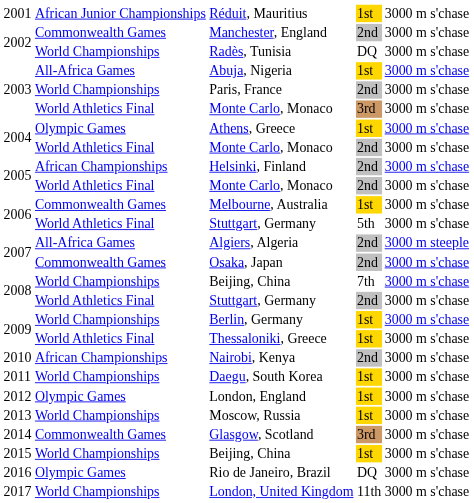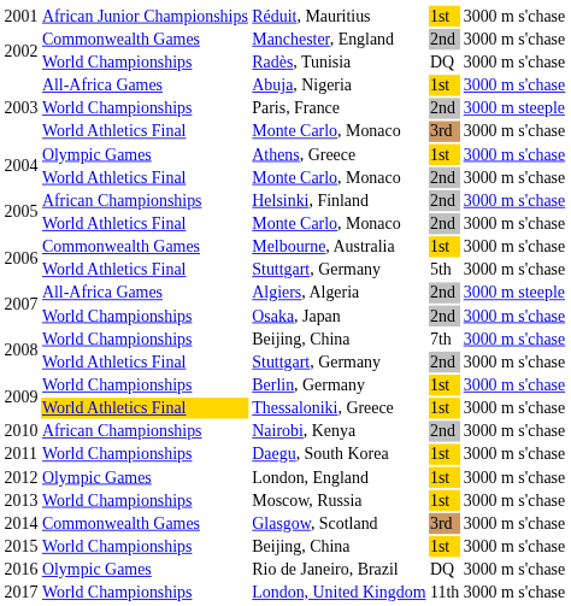 <table>
 <tr>
 <td>2001</td>
 <td><a href='#'>African Junior Championships</a></td>
 <td><a href='#'>Réduit</a>, Mauritius</td>
 <td bgcolor="gold">1st</td>
 <td>3000 m s'chase</td>
 </tr>
 <tr>
 <td rowspan=2>2002</td>
 <td><a href='#'>Commonwealth Games</a></td>
 <td><a href='#'>Manchester</a>, England</td>
 <td bgcolor="silver">2nd</td>
 <td>3000 m s'chase</td>
 </tr>
 <tr>
 <td><a href='#'>World Championships</a></td>
 <td><a href='#'>Radès</a>, Tunisia</td>
 <td>DQ</td>
 <td>3000 m s'chase</td>
 </tr>
 <tr>
 <td rowspan=3>2003</td>
 <td><a href='#'>All-Africa Games</a></td>
 <td><a href='#'>Abuja</a>, Nigeria</td>
 <td bgcolor="gold">1st</td>
 <td><a href='#'>3000 m s'chase</a></td>
 </tr>
 <tr>
 <td><a href='#'>World Championships</a></td>
 <td>Paris, France</td>
 <td bgcolor="silver">2nd</td>
-<td>3000 m s'chase</td>
+<td><a href='#'>3000 m steeple</a></td>
 </tr>
 <tr>
 <td><a href='#'>World Athletics Final</a></td>
 <td><a href='#'>Monte Carlo</a>, Monaco</td>
 <td bgcolor="cc9966">3rd</td>
 <td>3000 m s'chase</td>
 </tr>
 <tr>
 <td rowspan=2>2004</td>
 <td><a href='#'>Olympic Games</a></td>
 <td><a href='#'>Athens</a>, Greece</td>
 <td bgcolor="gold">1st</td>
 <td><a href='#'>3000 m s'chase</a></td>
 </tr>
 <tr>
 <td><a href='#'>World Athletics Final</a></td>
 <td><a href='#'>Monte Carlo</a>, Monaco</td>
 <td bgcolor="silver">2nd</td>
 <td>3000 m s'chase</td>
 </tr>
 <tr>
 <td rowspan=2>2005</td>
 <td><a href='#'>African Championships</a></td>
 <td><a href='#'>Helsinki</a>, Finland</td>
 <td bgcolor="silver">2nd</td>
 <td><a href='#'>3000 m s'chase</a></td>
 </tr>
 <tr>
 <td><a href='#'>World Athletics Final</a></td>
 <td><a href='#'>Monte Carlo</a>, Monaco</td>
 <td bgcolor="silver">2nd</td>
 <td>3000 m s'chase</td>
 </tr>
 <tr>
 <td rowspan=2>2006</td>
 <td><a href='#'>Commonwealth Games</a></td>
 <td><a href='#'>Melbourne</a>, Australia</td>
 <td bgcolor="gold">1st</td>
 <td>3000 m s'chase</td>
 </tr>
 <tr>
 <td><a href='#'>World Athletics Final</a></td>
 <td><a href='#'>Stuttgart</a>, Germany</td>
 <td>5th</td>
 <td>3000 m s'chase</td>
 </tr>
 <tr>
 <td rowspan=2>2007</td>
 <td><a href='#'>All-Africa Games</a></td>
 <td><a href='#'>Algiers</a>, Algeria</td>
 <td bgcolor="silver">2nd</td>
 <td><a href='#'>3000 m steeple</a></td>
 </tr>
 <tr>
-<td><a href='#'>Commonwealth Games</a></td>
+<td><a href='#'>World Championships</a></td>
 <td><a href='#'>Osaka</a>, Japan</td>
 <td bgcolor="silver">2nd</td>
 <td><a href='#'>3000 m s'chase</a></td>
 </tr>
 <tr>
 <td rowspan=2>2008</td>
 <td><a href='#'>World Championships</a></td>
 <td>Beijing, China</td>
 <td>7th</td>
 <td><a href='#'>3000 m s'chase</a></td>
 </tr>
 <tr>
 <td><a href='#'>World Athletics Final</a></td>
 <td><a href='#'>Stuttgart</a>, Germany</td>
 <td bgcolor="silver">2nd</td>
 <td>3000 m s'chase</td>
 </tr>
 <tr>
 <td rowspan=2>2009</td>
 <td><a href='#'>World Championships</a></td>
 <td><a href='#'>Berlin</a>, Germany</td>
 <td bgcolor="gold">1st</td>
 <td><a href='#'>3000 m s'chase</a></td>
 </tr>
 <tr>
-<td><a href='#'>World Athletics Final</a></td>
+<td style="background: gold;"><a href='#'>World Athletics Final</a></td>
 <td><a href='#'>Thessaloniki</a>, Greece</td>
 <td bgcolor="gold">1st</td>
 <td>3000 m s'chase</td>
 </tr>
 <tr>
 <td>2010</td>
 <td><a href='#'>African Championships</a></td>
 <td><a href='#'>Nairobi</a>, Kenya</td>
 <td bgcolor="silver">2nd</td>
 <td>3000 m s'chase</td>
 </tr>
 <tr>
 <td>2011</td>
 <td><a href='#'>World Championships</a></td>
 <td><a href='#'>Daegu</a>, South Korea</td>
 <td bgcolor="gold">1st</td>
 <td>3000 m s'chase</td>
 </tr>
 <tr>
 <td>2012</td>
 <td><a href='#'>Olympic Games</a></td>
 <td>London, England</td>
 <td bgcolor="gold">1st</td>
 <td>3000 m s'chase</td>
 </tr>
 <tr>
 <td>2013</td>
 <td><a href='#'>World Championships</a></td>
 <td>Moscow, Russia</td>
 <td bgcolor="gold">1st</td>
 <td>3000 m s'chase</td>
 </tr>
 <tr>
 <td>2014</td>
 <td><a href='#'>Commonwealth Games</a></td>
 <td><a href='#'>Glasgow</a>, Scotland</td>
 <td bgcolor="cc9966">3rd</td>
 <td>3000 m s'chase</td>
 </tr>
 <tr>
 <td>2015</td>
 <td><a href='#'>World Championships</a></td>
 <td>Beijing, China</td>
 <td bgcolor="gold">1st</td>
 <td>3000 m s'chase</td>
 </tr>
 <tr>
 <td>2016</td>
 <td><a href='#'>Olympic Games</a></td>
 <td>Rio de Janeiro, Brazil</td>
 <td>DQ</td>
 <td>3000 m s'chase</td>
 </tr>
 <tr>
 <td>2017</td>
 <td><a href='#'>World Championships</a></td>
 <td><a href='#'>London, United Kingdom</a></td>
 <td>11th</td>
 <td>3000 m s'chase</td>
 </tr>
 </table>
